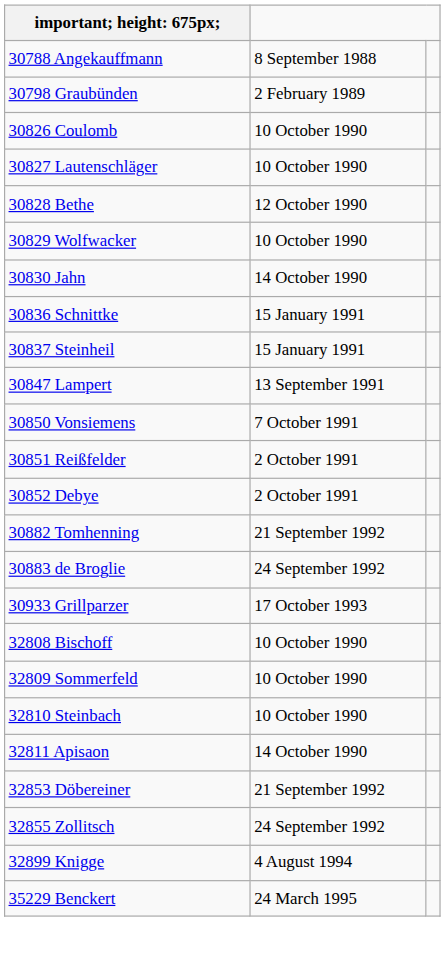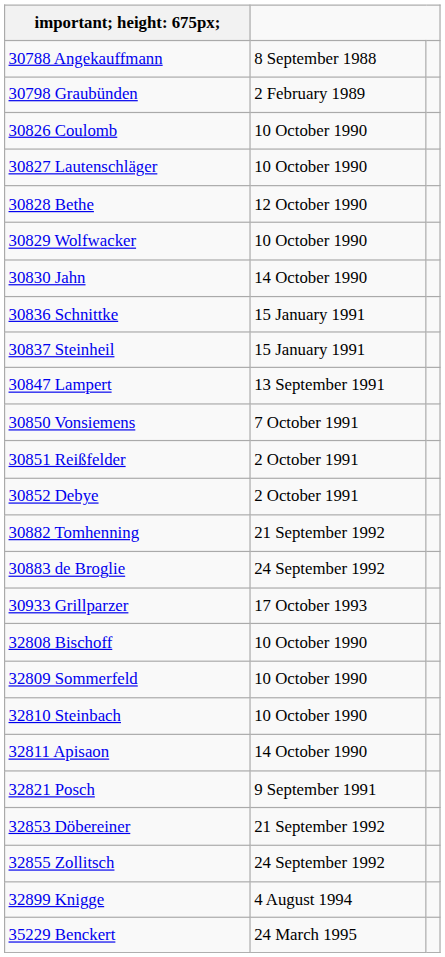 <table class="wikitable" style="font-size: 89%; float: left; width: 26em; margin-right: 1em; line-height: 1.65em">
 <tr>
 <th>important; height: 675px;</th>
 </tr>
 <tr>
 <td><a href='#'>30788 Angekauffmann</a></td>
 <td>8 September 1988</td>
 <td><small></small></td>
 </tr>
 <tr>
 <td><a href='#'>30798 Graubünden</a></td>
 <td>2 February 1989</td>
 <td><small></small></td>
 </tr>
 <tr>
 <td><a href='#'>30826 Coulomb</a></td>
 <td>10 October 1990</td>
 <td><small></small> </td>
 </tr>
 <tr>
 <td><a href='#'>30827 Lautenschläger</a></td>
 <td>10 October 1990</td>
 <td><small></small> </td>
 </tr>
 <tr>
 <td><a href='#'>30828 Bethe</a></td>
 <td>12 October 1990</td>
 <td><small></small> </td>
 </tr>
 <tr>
 <td><a href='#'>30829 Wolfwacker</a></td>
 <td>10 October 1990</td>
 <td><small></small> </td>
 </tr>
 <tr>
 <td><a href='#'>30830 Jahn</a></td>
 <td>14 October 1990</td>
 <td><small></small> </td>
 </tr>
 <tr>
 <td><a href='#'>30836 Schnittke</a></td>
 <td>15 January 1991</td>
 <td><small></small></td>
 </tr>
 <tr>
 <td><a href='#'>30837 Steinheil</a></td>
 <td>15 January 1991</td>
 <td><small></small></td>
 </tr>
 <tr>
 <td><a href='#'>30847 Lampert</a></td>
 <td>13 September 1991</td>
 <td><small></small> </td>
 </tr>
 <tr>
 <td><a href='#'>30850 Vonsiemens</a></td>
 <td>7 October 1991</td>
 <td><small></small> </td>
 </tr>
 <tr>
 <td><a href='#'>30851 Reißfelder</a></td>
 <td>2 October 1991</td>
 <td><small></small> </td>
 </tr>
 <tr>
 <td><a href='#'>30852 Debye</a></td>
 <td>2 October 1991</td>
 <td><small></small> </td>
 </tr>
 <tr>
 <td><a href='#'>30882 Tomhenning</a></td>
 <td>21 September 1992</td>
 <td><small></small> </td>
 </tr>
 <tr>
 <td><a href='#'>30883 de Broglie</a></td>
 <td>24 September 1992</td>
 <td><small></small> </td>
 </tr>
 <tr>
 <td><a href='#'>30933 Grillparzer</a></td>
 <td>17 October 1993</td>
 <td><small></small></td>
 </tr>
 <tr>
 <td><a href='#'>32808 Bischoff</a></td>
 <td>10 October 1990</td>
 <td><small></small> </td>
 </tr>
 <tr>
 <td><a href='#'>32809 Sommerfeld</a></td>
 <td>10 October 1990</td>
 <td><small></small> </td>
 </tr>
 <tr>
 <td><a href='#'>32810 Steinbach</a></td>
 <td>10 October 1990</td>
 <td><small></small> </td>
 </tr>
 <tr>
 <td><a href='#'>32811 Apisaon</a></td>
 <td>14 October 1990</td>
 <td><small></small> </td>
 </tr>
 <tr>
+<td><a href='#'>32821 Posch</a></td>
+<td>9 September 1991</td>
+<td><small></small> </td>
+</tr>
+<tr>
 <td><a href='#'>32853 Döbereiner</a></td>
 <td>21 September 1992</td>
 <td><small></small> </td>
 </tr>
 <tr>
 <td><a href='#'>32855 Zollitsch</a></td>
 <td>24 September 1992</td>
 <td><small></small> </td>
 </tr>
 <tr>
 <td><a href='#'>32899 Knigge</a></td>
 <td>4 August 1994</td>
 <td><small></small></td>
 </tr>
 <tr>
 <td><a href='#'>35229 Benckert</a></td>
 <td>24 March 1995</td>
 <td><small></small></td>
 </tr>
 </table>
